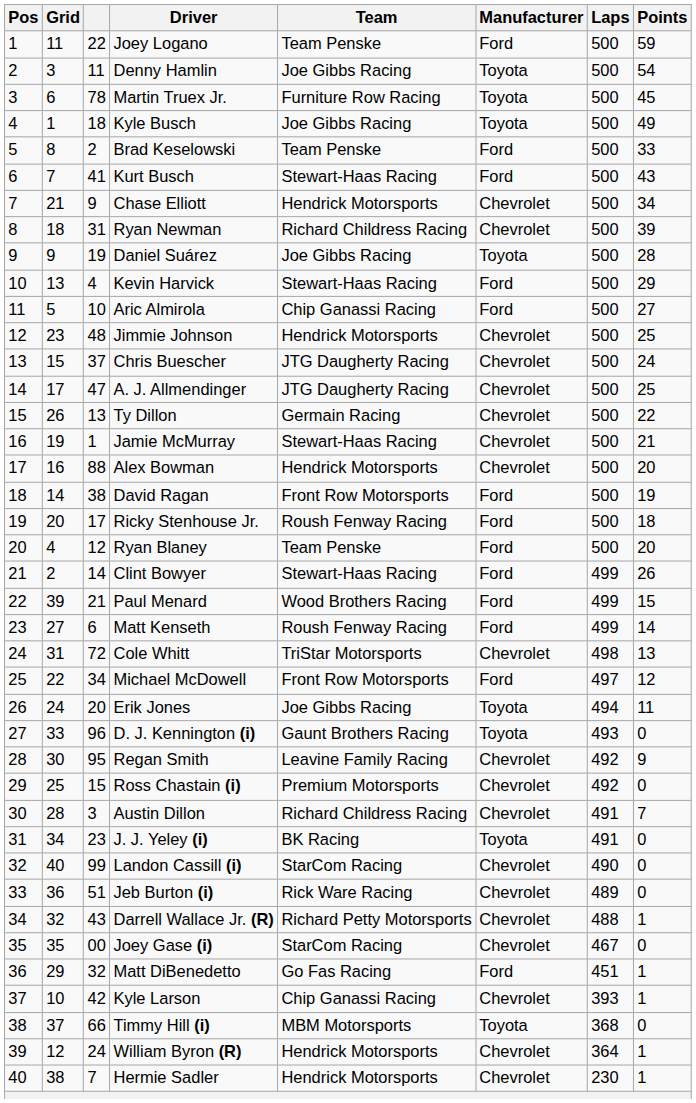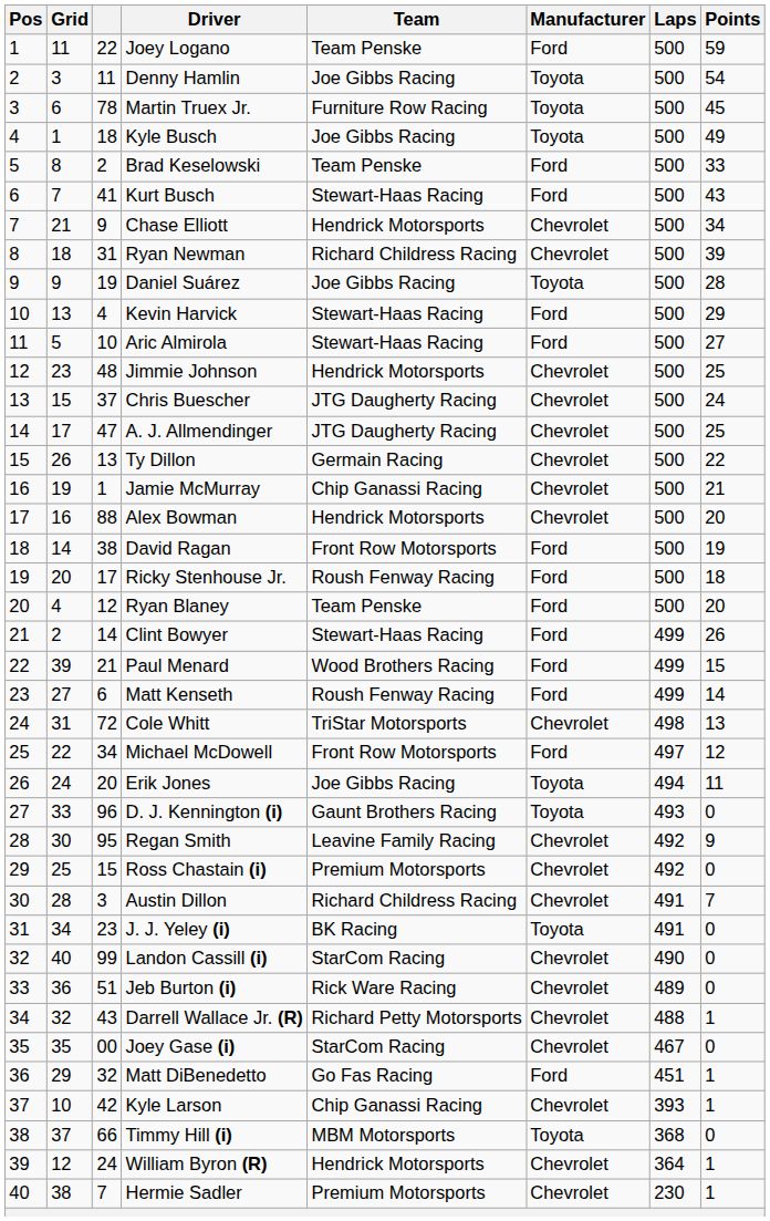 <table class="wikitable" style="font-size:98%">
 <tr>
 <th>Pos</th>
 <th>Grid</th>
 <th></th>
 <th>Driver</th>
 <th>Team</th>
 <th>Manufacturer</th>
 <th>Laps</th>
 <th>Points</th>
 </tr>
 <tr>
 <td>1</td>
 <td>11</td>
 <td>22</td>
 <td>Joey Logano</td>
 <td>Team Penske</td>
 <td>Ford</td>
 <td>500</td>
 <td>59</td>
 </tr>
 <tr>
 <td>2</td>
 <td>3</td>
 <td>11</td>
 <td>Denny Hamlin</td>
 <td>Joe Gibbs Racing</td>
 <td>Toyota</td>
 <td>500</td>
 <td>54</td>
 </tr>
 <tr>
 <td>3</td>
 <td>6</td>
 <td>78</td>
 <td>Martin Truex Jr.</td>
 <td>Furniture Row Racing</td>
 <td>Toyota</td>
 <td>500</td>
 <td>45</td>
 </tr>
 <tr>
 <td>4</td>
 <td>1</td>
 <td>18</td>
 <td>Kyle Busch</td>
 <td>Joe Gibbs Racing</td>
 <td>Toyota</td>
 <td>500</td>
 <td>49</td>
 </tr>
 <tr>
 <td>5</td>
 <td>8</td>
 <td>2</td>
 <td>Brad Keselowski</td>
 <td>Team Penske</td>
 <td>Ford</td>
 <td>500</td>
 <td>33</td>
 </tr>
 <tr>
 <td>6</td>
 <td>7</td>
 <td>41</td>
 <td>Kurt Busch</td>
 <td>Stewart-Haas Racing</td>
 <td>Ford</td>
 <td>500</td>
 <td>43</td>
 </tr>
 <tr>
 <td>7</td>
 <td>21</td>
 <td>9</td>
 <td>Chase Elliott</td>
 <td>Hendrick Motorsports</td>
 <td>Chevrolet</td>
 <td>500</td>
 <td>34</td>
 </tr>
 <tr>
 <td>8</td>
 <td>18</td>
 <td>31</td>
 <td>Ryan Newman</td>
 <td>Richard Childress Racing</td>
 <td>Chevrolet</td>
 <td>500</td>
 <td>39</td>
 </tr>
 <tr>
 <td>9</td>
 <td>9</td>
 <td>19</td>
 <td>Daniel Suárez</td>
 <td>Joe Gibbs Racing</td>
 <td>Toyota</td>
 <td>500</td>
 <td>28</td>
 </tr>
 <tr>
 <td>10</td>
 <td>13</td>
 <td>4</td>
 <td>Kevin Harvick</td>
 <td>Stewart-Haas Racing</td>
 <td>Ford</td>
 <td>500</td>
 <td>29</td>
 </tr>
 <tr>
 <td>11</td>
 <td>5</td>
 <td>10</td>
 <td>Aric Almirola</td>
-<td>Chip Ganassi Racing</td>
+<td>Stewart-Haas Racing</td>
 <td>Ford</td>
 <td>500</td>
 <td>27</td>
 </tr>
 <tr>
 <td>12</td>
 <td>23</td>
 <td>48</td>
 <td>Jimmie Johnson</td>
 <td>Hendrick Motorsports</td>
 <td>Chevrolet</td>
 <td>500</td>
 <td>25</td>
 </tr>
 <tr>
 <td>13</td>
 <td>15</td>
 <td>37</td>
 <td>Chris Buescher</td>
 <td>JTG Daugherty Racing</td>
 <td>Chevrolet</td>
 <td>500</td>
 <td>24</td>
 </tr>
 <tr>
 <td>14</td>
 <td>17</td>
 <td>47</td>
 <td>A. J. Allmendinger</td>
 <td>JTG Daugherty Racing</td>
 <td>Chevrolet</td>
 <td>500</td>
 <td>25</td>
 </tr>
 <tr>
 <td>15</td>
 <td>26</td>
 <td>13</td>
 <td>Ty Dillon</td>
 <td>Germain Racing</td>
 <td>Chevrolet</td>
 <td>500</td>
 <td>22</td>
 </tr>
 <tr>
 <td>16</td>
 <td>19</td>
 <td>1</td>
 <td>Jamie McMurray</td>
-<td>Stewart-Haas Racing</td>
+<td>Chip Ganassi Racing</td>
 <td>Chevrolet</td>
 <td>500</td>
 <td>21</td>
 </tr>
 <tr>
 <td>17</td>
 <td>16</td>
 <td>88</td>
 <td>Alex Bowman</td>
 <td>Hendrick Motorsports</td>
 <td>Chevrolet</td>
 <td>500</td>
 <td>20</td>
 </tr>
 <tr>
 <td>18</td>
 <td>14</td>
 <td>38</td>
 <td>David Ragan</td>
 <td>Front Row Motorsports</td>
 <td>Ford</td>
 <td>500</td>
 <td>19</td>
 </tr>
 <tr>
 <td>19</td>
 <td>20</td>
 <td>17</td>
 <td>Ricky Stenhouse Jr.</td>
 <td>Roush Fenway Racing</td>
 <td>Ford</td>
 <td>500</td>
 <td>18</td>
 </tr>
 <tr>
 <td>20</td>
 <td>4</td>
 <td>12</td>
 <td>Ryan Blaney</td>
 <td>Team Penske</td>
 <td>Ford</td>
 <td>500</td>
 <td>20</td>
 </tr>
 <tr>
 <td>21</td>
 <td>2</td>
 <td>14</td>
 <td>Clint Bowyer</td>
 <td>Stewart-Haas Racing</td>
 <td>Ford</td>
 <td>499</td>
 <td>26</td>
 </tr>
 <tr>
 <td>22</td>
 <td>39</td>
 <td>21</td>
 <td>Paul Menard</td>
 <td>Wood Brothers Racing</td>
 <td>Ford</td>
 <td>499</td>
 <td>15</td>
 </tr>
 <tr>
 <td>23</td>
 <td>27</td>
 <td>6</td>
 <td>Matt Kenseth</td>
 <td>Roush Fenway Racing</td>
 <td>Ford</td>
 <td>499</td>
 <td>14</td>
 </tr>
 <tr>
 <td>24</td>
 <td>31</td>
 <td>72</td>
 <td>Cole Whitt</td>
 <td>TriStar Motorsports</td>
 <td>Chevrolet</td>
 <td>498</td>
 <td>13</td>
 </tr>
 <tr>
 <td>25</td>
 <td>22</td>
 <td>34</td>
 <td>Michael McDowell</td>
 <td>Front Row Motorsports</td>
 <td>Ford</td>
 <td>497</td>
 <td>12</td>
 </tr>
 <tr>
 <td>26</td>
 <td>24</td>
 <td>20</td>
 <td>Erik Jones</td>
 <td>Joe Gibbs Racing</td>
 <td>Toyota</td>
 <td>494</td>
 <td>11</td>
 </tr>
 <tr>
 <td>27</td>
 <td>33</td>
 <td>96</td>
 <td>D. J. Kennington <strong>(i)</strong></td>
 <td>Gaunt Brothers Racing</td>
 <td>Toyota</td>
 <td>493</td>
 <td>0</td>
 </tr>
 <tr>
 <td>28</td>
 <td>30</td>
 <td>95</td>
 <td>Regan Smith</td>
 <td>Leavine Family Racing</td>
 <td>Chevrolet</td>
 <td>492</td>
 <td>9</td>
 </tr>
 <tr>
 <td>29</td>
 <td>25</td>
 <td>15</td>
 <td>Ross Chastain <strong>(i)</strong></td>
 <td>Premium Motorsports</td>
 <td>Chevrolet</td>
 <td>492</td>
 <td>0</td>
 </tr>
 <tr>
 <td>30</td>
 <td>28</td>
 <td>3</td>
 <td>Austin Dillon</td>
 <td>Richard Childress Racing</td>
 <td>Chevrolet</td>
 <td>491</td>
 <td>7</td>
 </tr>
 <tr>
 <td>31</td>
 <td>34</td>
 <td>23</td>
 <td>J. J. Yeley <strong>(i)</strong></td>
 <td>BK Racing</td>
 <td>Toyota</td>
 <td>491</td>
 <td>0</td>
 </tr>
 <tr>
 <td>32</td>
 <td>40</td>
 <td>99</td>
 <td>Landon Cassill <strong>(i)</strong></td>
 <td>StarCom Racing</td>
 <td>Chevrolet</td>
 <td>490</td>
 <td>0</td>
 </tr>
 <tr>
 <td>33</td>
 <td>36</td>
 <td>51</td>
 <td>Jeb Burton <strong>(i)</strong></td>
 <td>Rick Ware Racing</td>
 <td>Chevrolet</td>
 <td>489</td>
 <td>0</td>
 </tr>
 <tr>
 <td>34</td>
 <td>32</td>
 <td>43</td>
 <td>Darrell Wallace Jr. <strong>(R)</strong></td>
 <td>Richard Petty Motorsports</td>
 <td>Chevrolet</td>
 <td>488</td>
 <td>1</td>
 </tr>
 <tr>
 <td>35</td>
 <td>35</td>
 <td>00</td>
 <td>Joey Gase <strong>(i)</strong></td>
 <td>StarCom Racing</td>
 <td>Chevrolet</td>
 <td>467</td>
 <td>0</td>
 </tr>
 <tr>
 <td>36</td>
 <td>29</td>
 <td>32</td>
 <td>Matt DiBenedetto</td>
 <td>Go Fas Racing</td>
 <td>Ford</td>
 <td>451</td>
 <td>1</td>
 </tr>
 <tr>
 <td>37</td>
 <td>10</td>
 <td>42</td>
 <td>Kyle Larson</td>
 <td>Chip Ganassi Racing</td>
 <td>Chevrolet</td>
 <td>393</td>
 <td>1</td>
 </tr>
 <tr>
 <td>38</td>
 <td>37</td>
 <td>66</td>
 <td>Timmy Hill <strong>(i)</strong></td>
 <td>MBM Motorsports</td>
 <td>Toyota</td>
 <td>368</td>
 <td>0</td>
 </tr>
 <tr>
 <td>39</td>
 <td>12</td>
 <td>24</td>
 <td>William Byron <strong>(R)</strong></td>
 <td>Hendrick Motorsports</td>
 <td>Chevrolet</td>
 <td>364</td>
 <td>1</td>
 </tr>
 <tr>
 <td>40</td>
 <td>38</td>
 <td>7</td>
 <td>Hermie Sadler</td>
-<td>Hendrick Motorsports</td>
+<td>Premium Motorsports</td>
 <td>Chevrolet</td>
 <td>230</td>
 <td>1</td>
 </tr>
 <tr>
 <th colspan="8"></th>
 </tr>
 </table>
